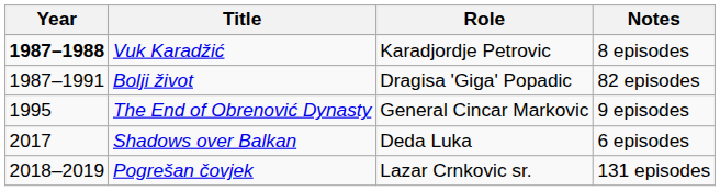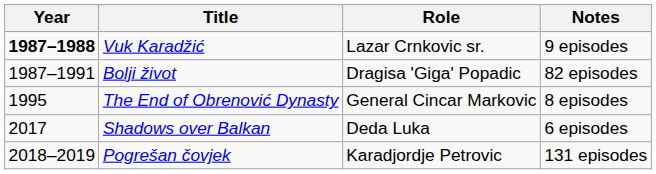 <table class="wikitable sortable">
 <tr>
 <th>Year</th>
 <th>Title</th>
 <th>Role</th>
 <th class="unsortable">Notes</th>
 </tr>
 <tr>
 <td><strong>1987–1988</strong></td>
 <td><em><a href='#'>Vuk Karadžić</a></em></td>
-<td>Karadjordje Petrovic</td>
-<td>8 episodes</td>
+<td>Lazar Crnkovic sr.</td>
+<td>9 episodes</td>
 </tr>
 <tr>
 <td>1987–1991</td>
 <td><em><a href='#'>Bolji život</a></em></td>
 <td>Dragisa 'Giga' Popadic</td>
 <td>82 episodes</td>
 </tr>
 <tr>
 <td>1995</td>
 <td><em><a href='#'>The End of Obrenović Dynasty</a></em></td>
 <td>General Cincar Markovic</td>
-<td>9 episodes</td>
+<td>8 episodes</td>
 </tr>
 <tr>
 <td>2017</td>
 <td><em><a href='#'>Shadows over Balkan</a></em></td>
 <td>Deda Luka</td>
 <td>6 episodes</td>
 </tr>
 <tr>
 <td>2018–2019</td>
 <td><em><a href='#'>Pogrešan čovjek</a></em></td>
-<td>Lazar Crnkovic sr.</td>
+<td>Karadjordje Petrovic</td>
 <td>131 episodes</td>
 </tr>
 </table>
